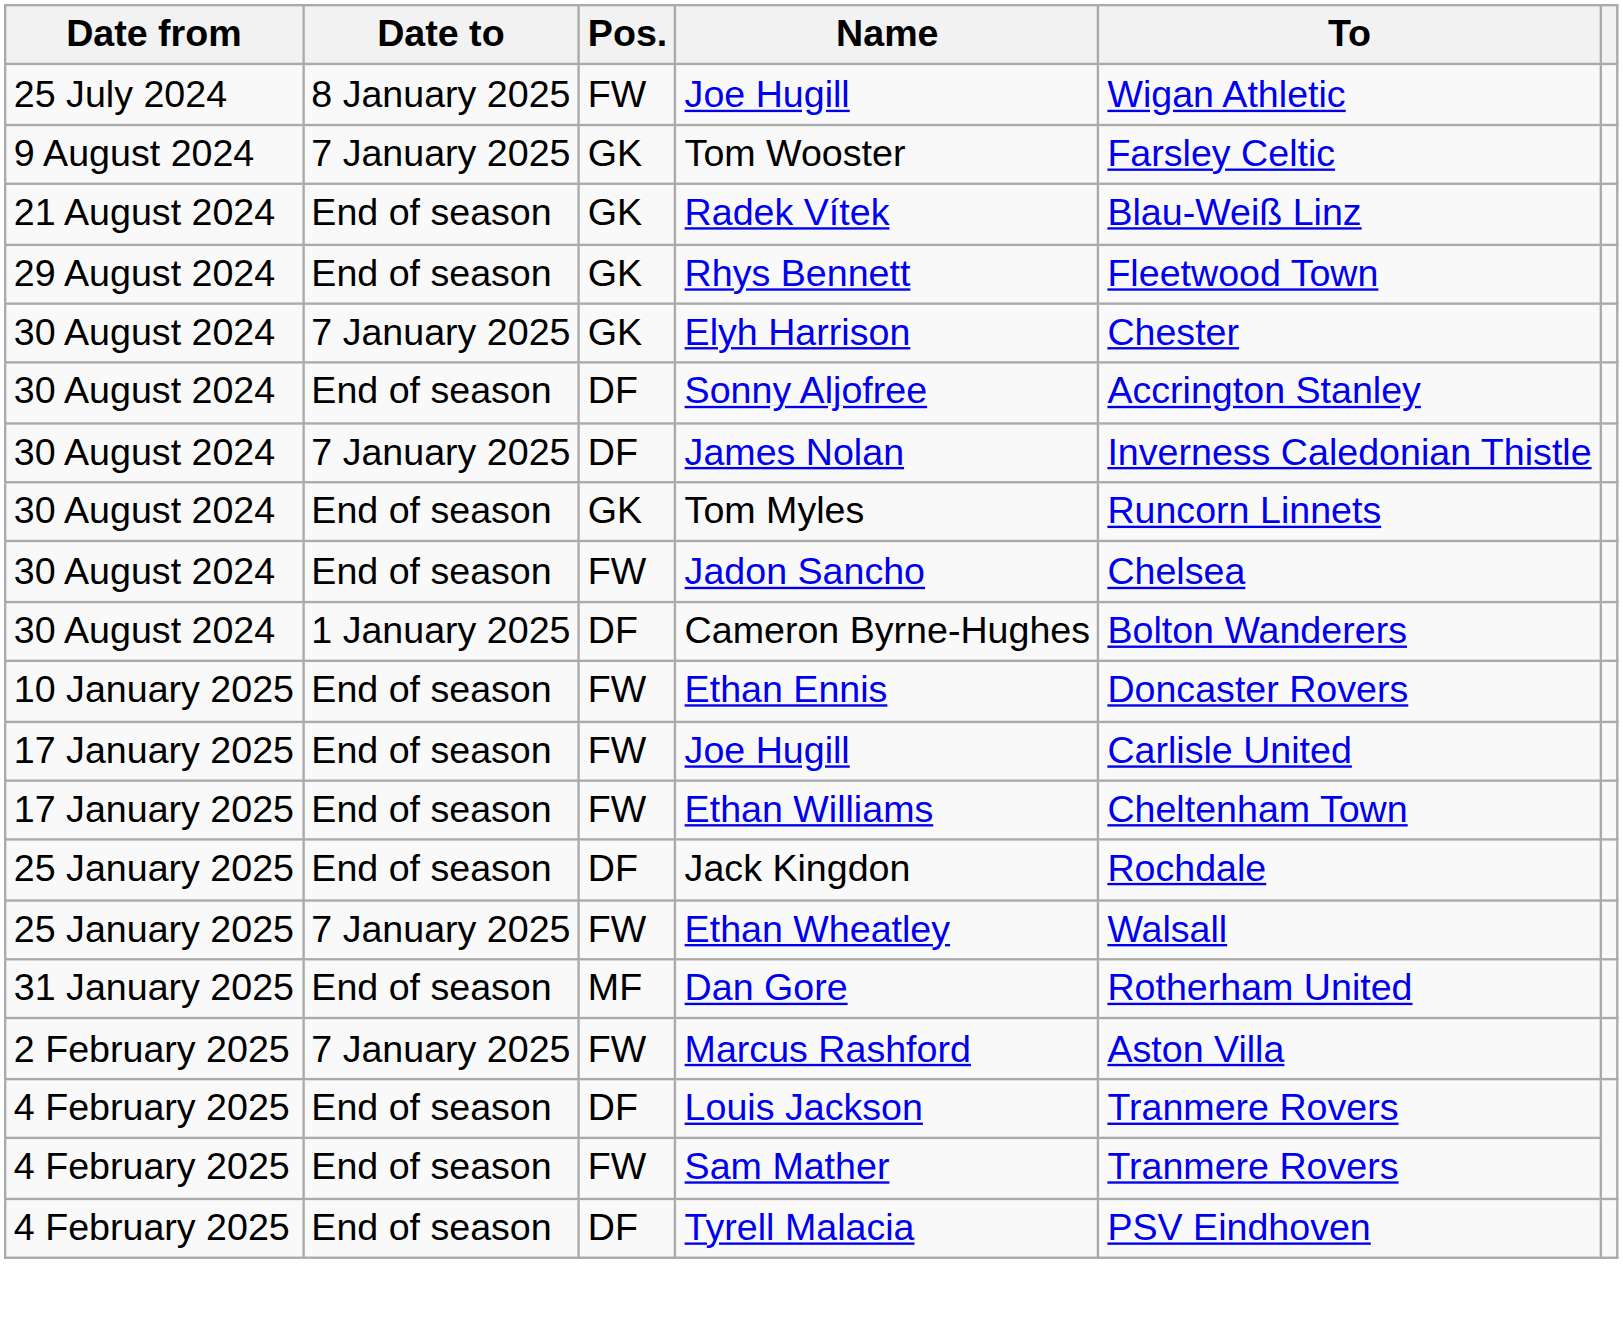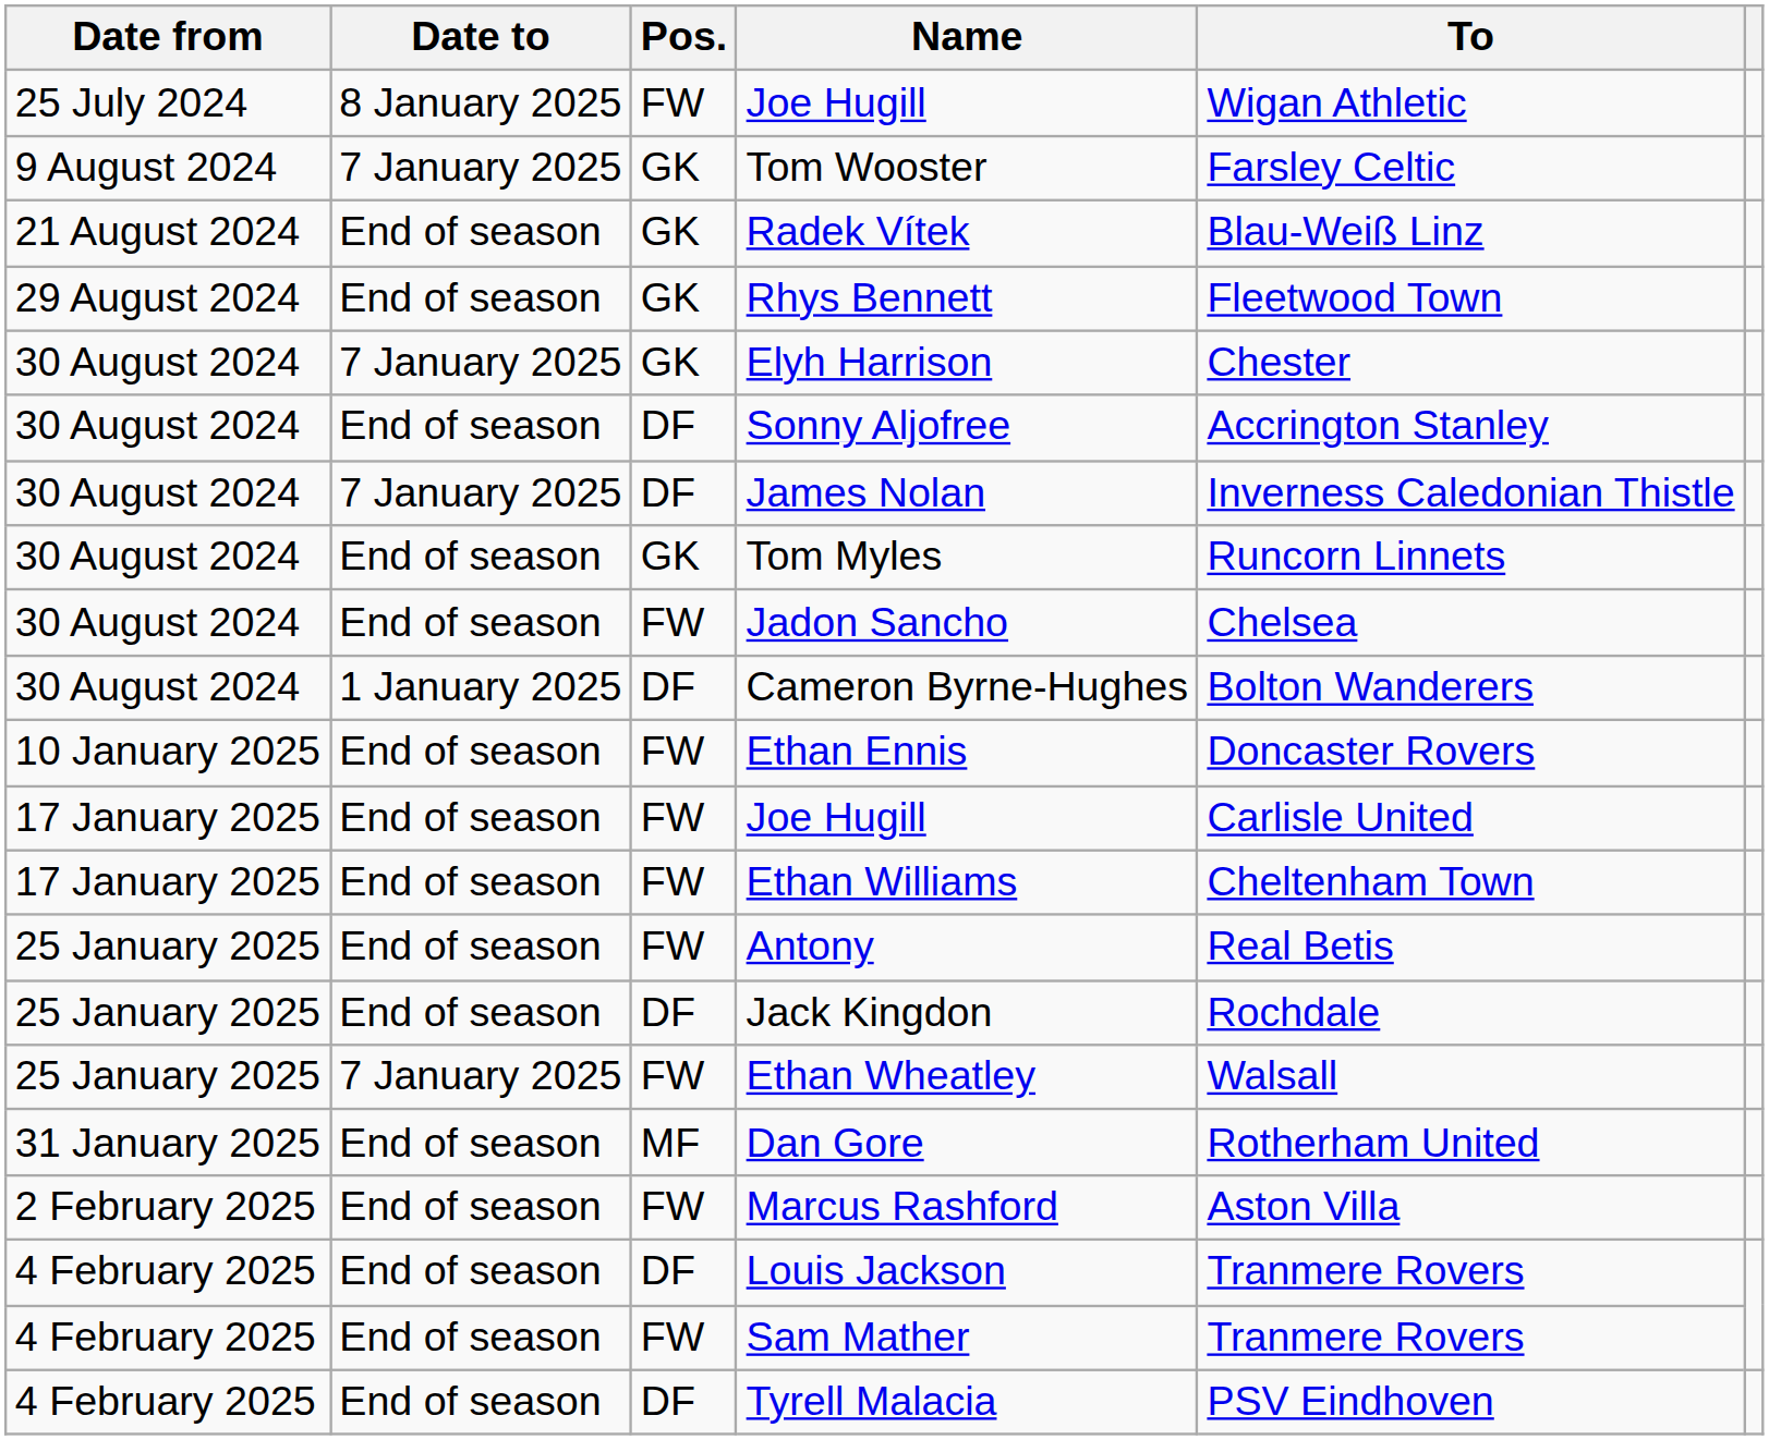 <table class="wikitable">
 <tr>
 <th>Date from</th>
 <th>Date to</th>
 <th>Pos.</th>
 <th>Name</th>
 <th>To</th>
 <th></th>
 </tr>
 <tr>
 <td>25 July 2024</td>
 <td>8 January 2025</td>
 <td>FW</td>
 <td> <a href='#'>Joe Hugill</a></td>
 <td> <a href='#'>Wigan Athletic</a></td>
 <td></td>
 </tr>
 <tr>
 <td>9 August 2024</td>
 <td>7 January 2025</td>
 <td>GK</td>
 <td> Tom Wooster</td>
 <td> <a href='#'>Farsley Celtic</a></td>
 <td></td>
 </tr>
 <tr>
 <td>21 August 2024</td>
 <td>End of season</td>
 <td>GK</td>
 <td> <a href='#'>Radek Vítek</a></td>
 <td> <a href='#'>Blau-Weiß Linz</a></td>
 <td></td>
 </tr>
 <tr>
 <td>29 August 2024</td>
 <td>End of season</td>
 <td>GK</td>
 <td> <a href='#'>Rhys Bennett</a></td>
 <td> <a href='#'>Fleetwood Town</a></td>
 <td></td>
 </tr>
 <tr>
 <td>30 August 2024</td>
 <td>7 January 2025</td>
 <td>GK</td>
 <td> <a href='#'>Elyh Harrison</a></td>
 <td> <a href='#'>Chester</a></td>
 <td></td>
 </tr>
 <tr>
 <td>30 August 2024</td>
 <td>End of season</td>
 <td>DF</td>
 <td> <a href='#'>Sonny Aljofree</a></td>
 <td> <a href='#'>Accrington Stanley</a></td>
 <td></td>
 </tr>
 <tr>
 <td>30 August 2024</td>
 <td>7 January 2025</td>
 <td>DF</td>
 <td> <a href='#'>James Nolan</a></td>
 <td> <a href='#'>Inverness Caledonian Thistle</a></td>
 <td></td>
 </tr>
 <tr>
 <td>30 August 2024</td>
 <td>End of season</td>
 <td>GK</td>
 <td> Tom Myles</td>
 <td> <a href='#'>Runcorn Linnets</a></td>
 <td></td>
 </tr>
 <tr>
 <td>30 August 2024</td>
 <td>End of season</td>
 <td>FW</td>
 <td> <a href='#'>Jadon Sancho</a></td>
 <td> <a href='#'>Chelsea</a></td>
 <td></td>
 </tr>
 <tr>
 <td>30 August 2024</td>
 <td>1 January 2025</td>
 <td>DF</td>
 <td> Cameron Byrne-Hughes</td>
 <td> <a href='#'>Bolton Wanderers</a></td>
 <td></td>
 </tr>
 <tr>
 <td>10 January 2025</td>
 <td>End of season</td>
 <td>FW</td>
 <td> <a href='#'>Ethan Ennis</a></td>
 <td> <a href='#'>Doncaster Rovers</a></td>
 <td></td>
 </tr>
 <tr>
 <td>17 January 2025</td>
 <td>End of season</td>
 <td>FW</td>
 <td> <a href='#'>Joe Hugill</a></td>
 <td> <a href='#'>Carlisle United</a></td>
 <td></td>
 </tr>
 <tr>
 <td>17 January 2025</td>
 <td>End of season</td>
 <td>FW</td>
 <td> <a href='#'>Ethan Williams</a></td>
 <td> <a href='#'>Cheltenham Town</a></td>
 <td></td>
 </tr>
 <tr>
 <td>25 January 2025</td>
 <td>End of season</td>
+<td>FW</td>
+<td> <a href='#'>Antony</a></td>
+<td> <a href='#'>Real Betis</a></td>
+<td></td>
+</tr>
+<tr>
+<td>25 January 2025</td>
+<td>End of season</td>
 <td>DF</td>
 <td> Jack Kingdon</td>
 <td> <a href='#'>Rochdale</a></td>
 <td></td>
 </tr>
 <tr>
 <td>25 January 2025</td>
 <td>7 January 2025</td>
 <td>FW</td>
 <td> <a href='#'>Ethan Wheatley</a></td>
 <td> <a href='#'>Walsall</a></td>
 <td></td>
 </tr>
 <tr>
 <td>31 January 2025</td>
 <td>End of season</td>
 <td>MF</td>
 <td> <a href='#'>Dan Gore</a></td>
 <td> <a href='#'>Rotherham United</a></td>
 <td></td>
 </tr>
 <tr>
 <td>2 February 2025</td>
-<td>7 January 2025</td>
+<td>End of season</td>
 <td>FW</td>
 <td> <a href='#'>Marcus Rashford</a></td>
 <td> <a href='#'>Aston Villa</a></td>
 <td></td>
 </tr>
 <tr>
 <td>4 February 2025</td>
 <td>End of season</td>
 <td>DF</td>
 <td> <a href='#'>Louis Jackson</a></td>
 <td> <a href='#'>Tranmere Rovers</a></td>
 <td rowspan="2"></td>
 </tr>
 <tr>
 <td>4 February 2025</td>
 <td>End of season</td>
 <td>FW</td>
 <td> <a href='#'>Sam Mather</a></td>
 <td> <a href='#'>Tranmere Rovers</a></td>
 </tr>
 <tr>
 <td>4 February 2025</td>
 <td>End of season</td>
 <td>DF</td>
 <td> <a href='#'>Tyrell Malacia</a></td>
 <td> <a href='#'>PSV Eindhoven</a></td>
 <td></td>
 </tr>
 </table>
